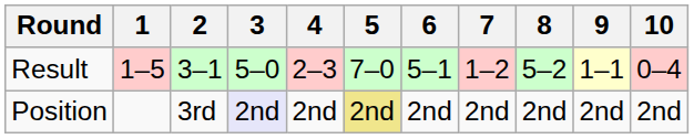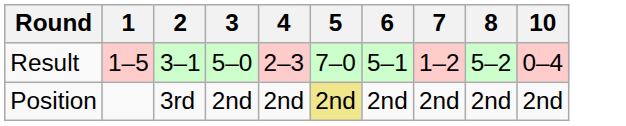 <table class="wikitable">
 <tr>
 <th>Round</th>
 <th>1</th>
 <th>2</th>
 <th>3</th>
 <th>4</th>
 <th>5</th>
 <th>6</th>
 <th>7</th>
 <th>8</th>
-<th>9</th>
 <th>10</th>
 </tr>
 <tr>
 <td>Result</td>
 <td bgcolor="#FFCCCC">1–5</td>
 <td bgcolor="#CCFFCC">3–1</td>
 <td bgcolor="#CCFFCC">5–0</td>
 <td bgcolor="#FFCCCC">2–3</td>
 <td bgcolor="#CCFFCC">7–0</td>
 <td bgcolor="#CCFFCC">5–1</td>
 <td bgcolor="#FFCCCC">1–2</td>
 <td bgcolor="#CCFFCC">5–2</td>
-<td bgcolor="#FFFFCC">1–1</td>
 <td bgcolor="#FFCCCC">0–4</td>
 </tr>
 <tr>
 <td>Position</td>
 <td></td>
 <td>3rd</td>
-<td style="background: lavender;">2nd</td>
+<td>2nd</td>
 <td>2nd</td>
 <td style="background: khaki;">2nd</td>
 <td>2nd</td>
 <td>2nd</td>
 <td>2nd</td>
 <td>2nd</td>
-<td>2nd</td>
 </tr>
 </table>
